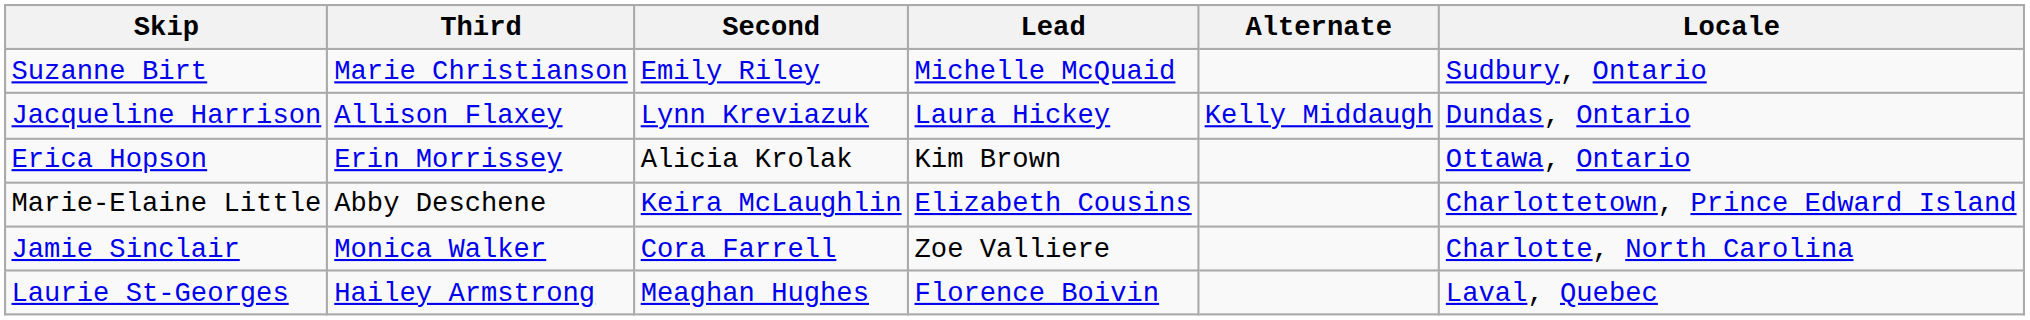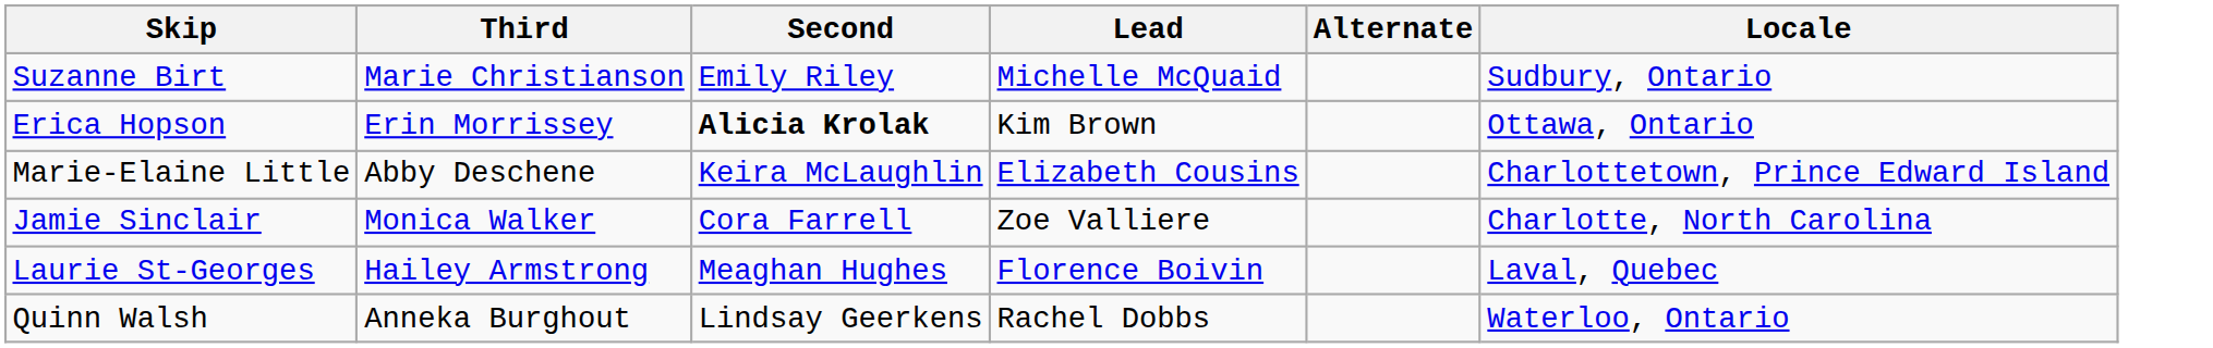 <table class=wikitable>
 <tr>
 <th scope="col">Skip</th>
 <th scope="col">Third</th>
 <th scope="col">Second</th>
 <th scope="col">Lead</th>
 <th scope="col">Alternate</th>
 <th scope="col">Locale</th>
 </tr>
 <tr>
 <td><a href='#'>Suzanne Birt</a></td>
 <td><a href='#'>Marie Christianson</a></td>
 <td><a href='#'>Emily Riley</a></td>
 <td><a href='#'>Michelle McQuaid</a></td>
 <td></td>
 <td> <a href='#'>Sudbury</a>, <a href='#'>Ontario</a></td>
 </tr>
 <tr>
-<td><a href='#'>Jacqueline Harrison</a></td>
-<td><a href='#'>Allison Flaxey</a></td>
-<td><a href='#'>Lynn Kreviazuk</a></td>
-<td><a href='#'>Laura Hickey</a></td>
-<td><a href='#'>Kelly Middaugh</a></td>
-<td> <a href='#'>Dundas</a>, <a href='#'>Ontario</a></td>
-</tr>
-<tr>
 <td><a href='#'>Erica Hopson</a></td>
 <td><a href='#'>Erin Morrissey</a></td>
-<td>Alicia Krolak</td>
+<td><strong>Alicia Krolak</strong></td>
 <td>Kim Brown</td>
 <td></td>
 <td> <a href='#'>Ottawa</a>, <a href='#'>Ontario</a></td>
 </tr>
 <tr>
 <td>Marie-Elaine Little</td>
 <td>Abby Deschene</td>
 <td><a href='#'>Keira McLaughlin</a></td>
 <td><a href='#'>Elizabeth Cousins</a></td>
 <td></td>
 <td> <a href='#'>Charlottetown</a>, <a href='#'>Prince Edward Island</a></td>
 </tr>
 <tr>
 <td><a href='#'>Jamie Sinclair</a></td>
 <td><a href='#'>Monica Walker</a></td>
 <td><a href='#'>Cora Farrell</a></td>
 <td>Zoe Valliere</td>
 <td></td>
 <td> <a href='#'>Charlotte</a>, <a href='#'>North Carolina</a></td>
 </tr>
 <tr>
 <td><a href='#'>Laurie St-Georges</a></td>
 <td><a href='#'>Hailey Armstrong</a></td>
 <td><a href='#'>Meaghan Hughes</a></td>
 <td><a href='#'>Florence Boivin</a></td>
 <td></td>
 <td> <a href='#'>Laval</a>, <a href='#'>Quebec</a></td>
 </tr>
+<tr>
+<td>Quinn Walsh</td>
+<td>Anneka Burghout</td>
+<td>Lindsay Geerkens</td>
+<td>Rachel Dobbs</td>
+<td></td>
+<td> <a href='#'>Waterloo</a>, <a href='#'>Ontario</a></td>
+</tr>
 </table>
